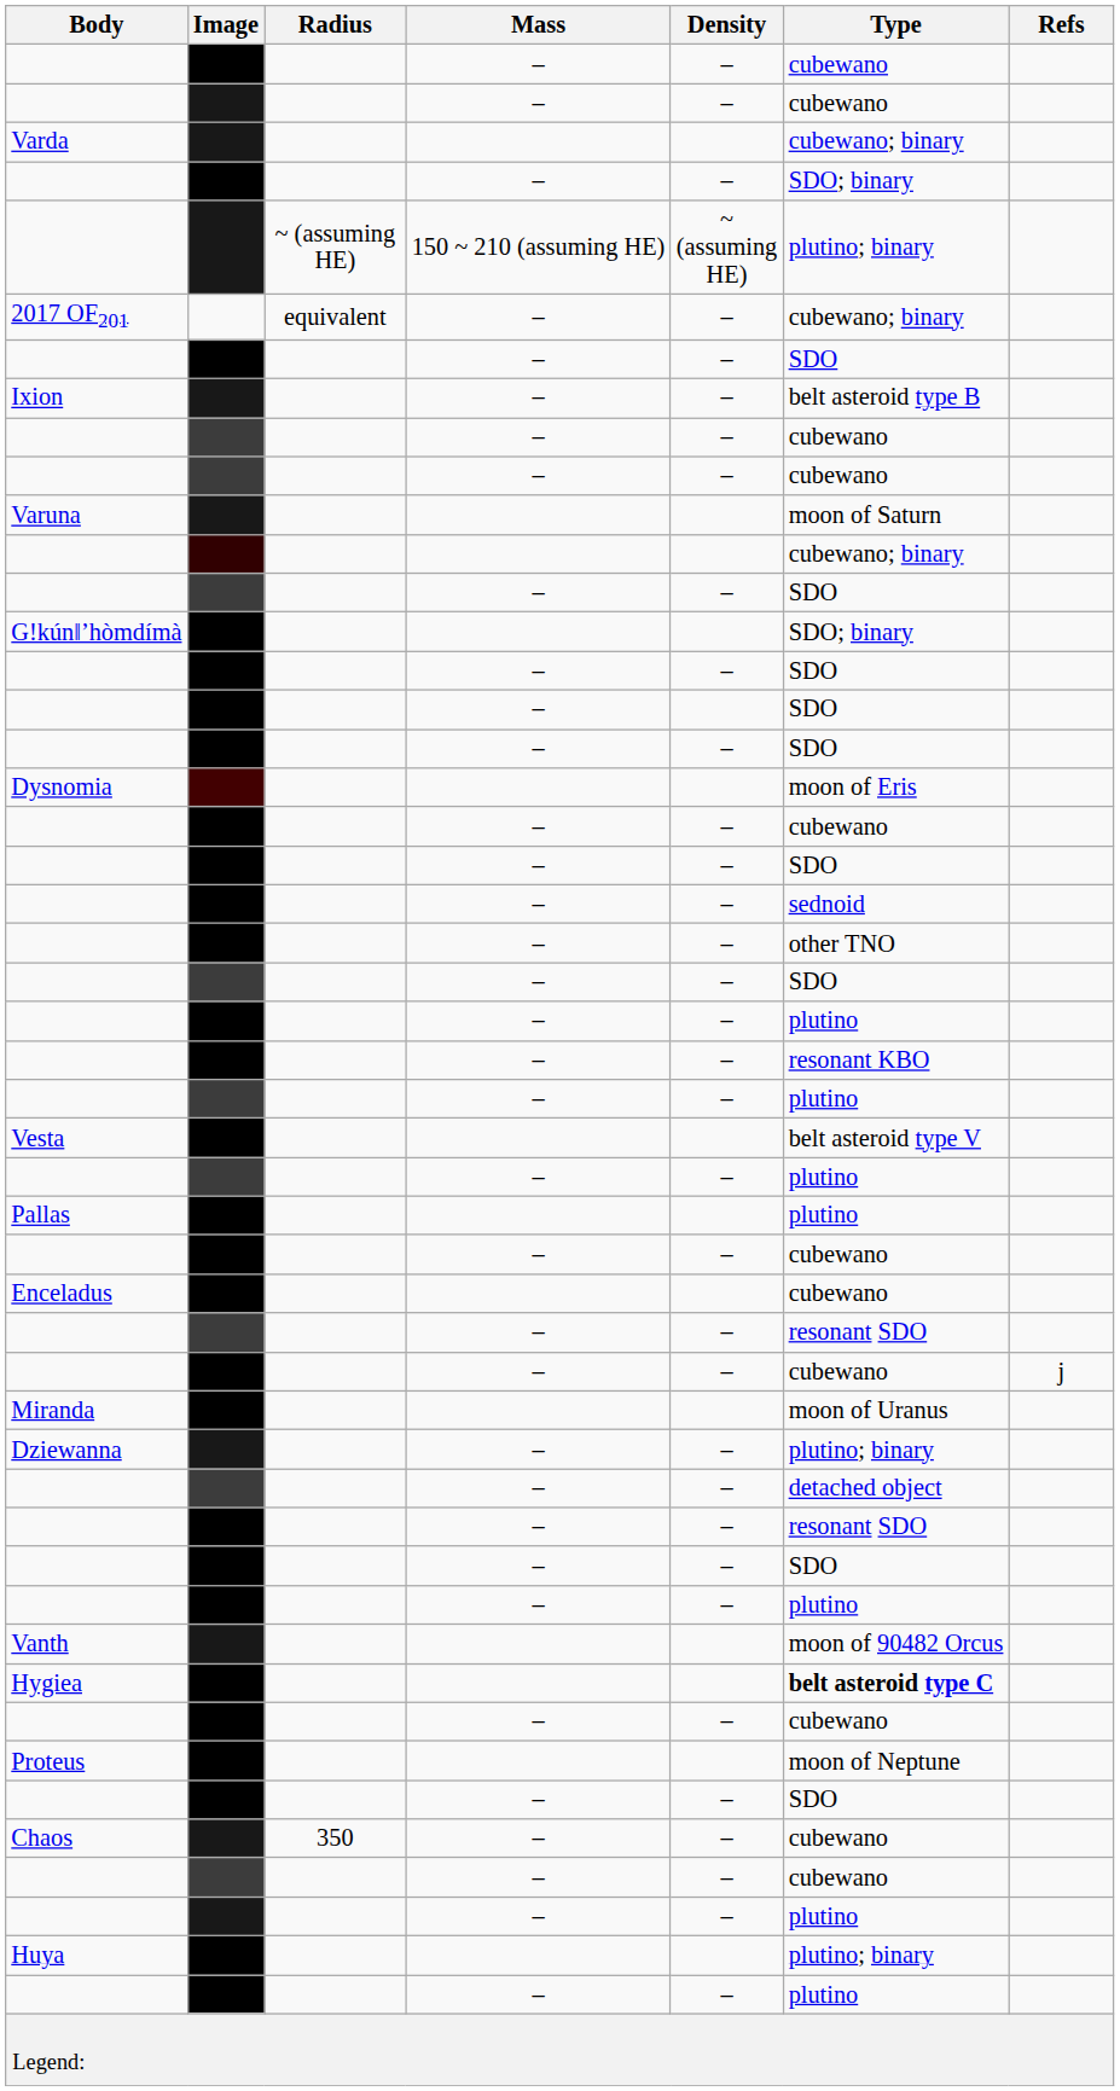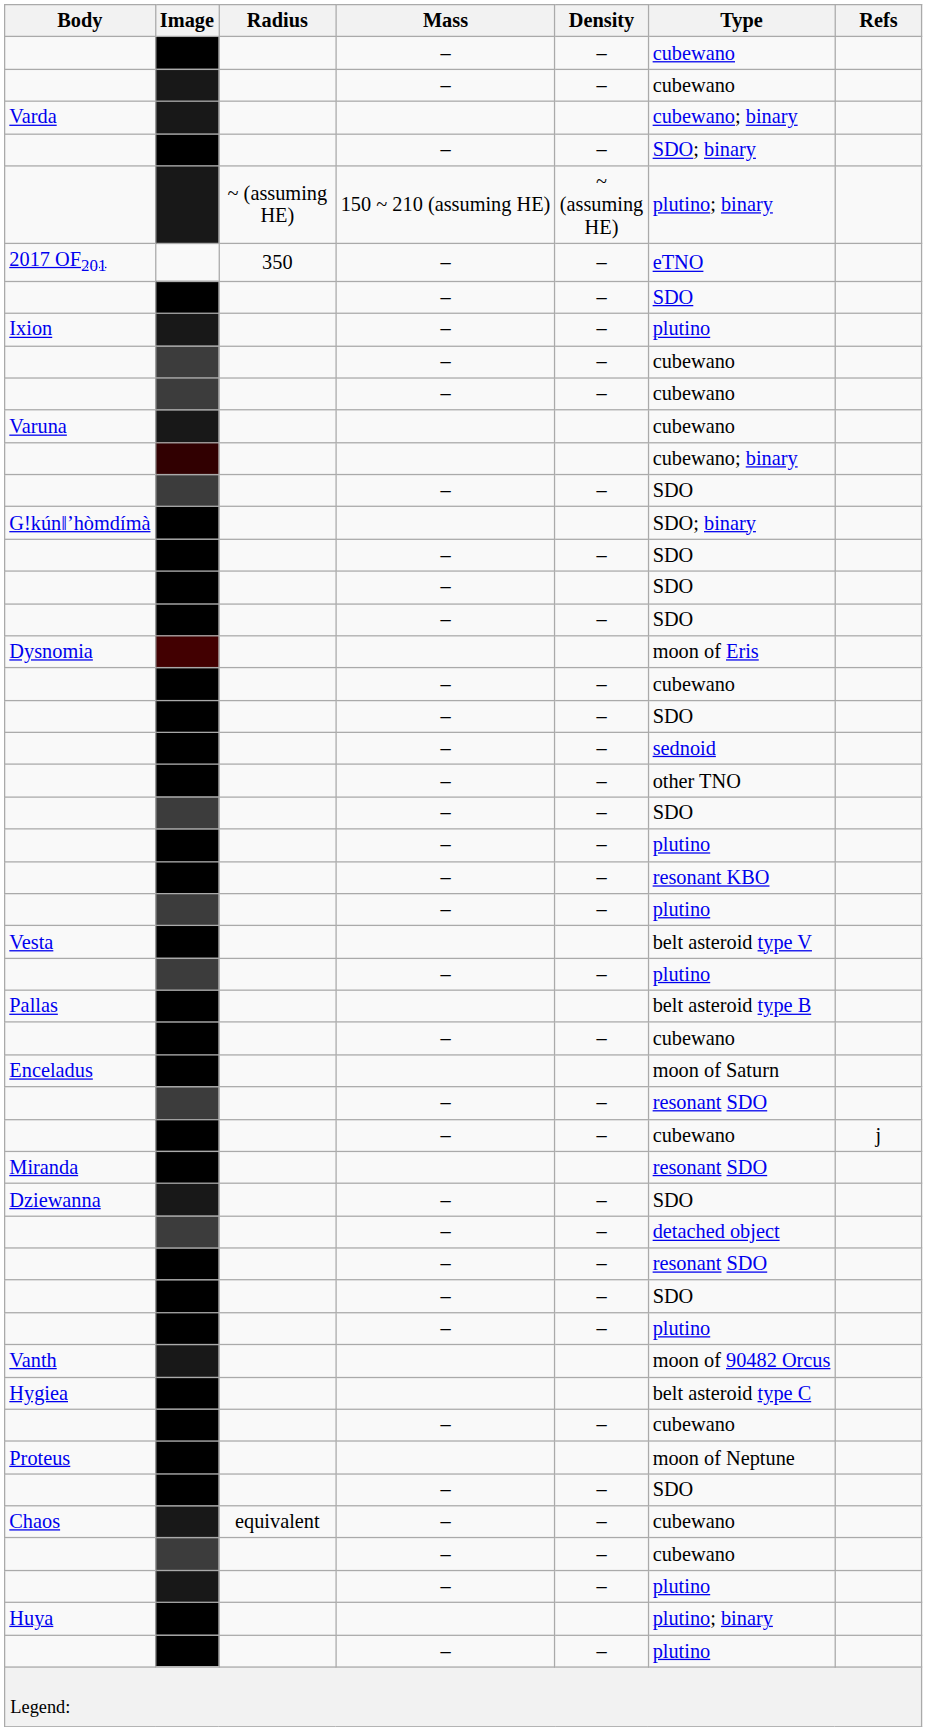 <table class="wikitable sortable sticky-header-multi">
 <tr>
 <th style="font-weight:normal; width:110px;"><strong>Body</strong></th>
 <th class="unsortable">Image</th>
 <th data-sort- type="number"  style="width:85px; font-weight:normal;"><strong>Radius</strong><br><strong></strong></th>
 <th data-sort-type="number" vkwidth=75>Mass<br></th>
 <th data-sort- type="number" style="width:65px;">Density<br></th>
 <th>Type</th>
 <th class="unsortable" style="width: 3.8em; text-align: center;">Refs<br><em></em></th>
 </tr>
 <tr>
 <td><br></td>
 <td bgcolor=black></td>
 <td align=center></td>
 <td align=center>–</td>
 <td align=center>–</td>
 <td><a href='#'>cubewano</a></td>
 <td align=center></td>
 </tr>
 <tr>
 <td><br></td>
 <td style="background:#181818;"></td>
 <td align=center></td>
 <td align=center>–</td>
 <td align=center>–</td>
 <td>cubewano</td>
 <td align=center></td>
 </tr>
 <tr>
 <td><a href='#'>Varda</a><br></td>
 <td style="background:#181818;"></td>
 <td align=center></td>
 <td align=center></td>
 <td align=center></td>
 <td><a href='#'>cubewano</a>; <a href='#'>binary</a></td>
 <td align=center></td>
 </tr>
 <tr>
 <td><br></td>
 <td bgcolor=black></td>
 <td align=center></td>
 <td align=center>–</td>
 <td align=center>–</td>
 <td><a href='#'>SDO</a>; <a href='#'>binary</a></td>
 <td align=center></td>
 </tr>
 <tr>
 <td><br></td>
 <td style="background:#181818;"></td>
 <td align=center> ~  (assuming HE)</td>
 <td align=center>150 ~ 210 (assuming HE)</td>
 <td align=center> ~  (assuming HE)</td>
 <td><a href='#'>plutino</a>; <a href='#'>binary</a></td>
 <td align=center></td>
 </tr>
 <tr>
 <td><a href='#'>2017 OF<sub>201</sub></a></td>
 <td></td>
-<td align=center> equivalent</td>
+<td align="center">350</td>
 <td align="center">–</td>
 <td align="center">–</td>
-<td>cubewano; <a href='#'>binary</a></td>
+<td><a href='#'>eTNO</a></td>
 <td align="center"></td>
 </tr>
 <tr>
 <td></td>
 <td bgcolor=black></td>
 <td align=center></td>
 <td align=center>–</td>
 <td align=center>–</td>
 <td><a href='#'>SDO</a></td>
 <td align=center></td>
 </tr>
 <tr>
 <td><a href='#'>Ixion</a><br></td>
 <td style="background:#181818;"></td>
 <td align=center></td>
 <td align=center>–</td>
 <td align=center>–</td>
-<td>belt asteroid <a href='#'>type B</a></td>
+<td><a href='#'>plutino</a></td>
 <td align=center></td>
 </tr>
 <tr>
 <td><br></td>
 <td style="background:#3c3c3c;"></td>
 <td align=center></td>
 <td align=center>–</td>
 <td align=center>–</td>
 <td>cubewano</td>
 <td align=center></td>
 </tr>
 <tr>
 <td><br></td>
 <td style="background:#3c3c3c;"></td>
 <td align=center></td>
 <td align=center>–</td>
 <td align=center>–</td>
 <td>cubewano</td>
 <td align=center></td>
 </tr>
 <tr>
 <td><a href='#'>Varuna</a><br></td>
 <td style="background:#181818;"></td>
 <td align=center></td>
 <td align=center></td>
 <td align=center></td>
-<td>moon of Saturn</td>
+<td>cubewano</td>
 <td align=center></td>
 </tr>
 <tr>
 <td><br></td>
 <td style="background:#310001;"></td>
 <td align=center></td>
 <td align=center></td>
 <td align=center></td>
 <td>cubewano; <a href='#'>binary</a></td>
 <td align=center></td>
 </tr>
 <tr>
 <td><br></td>
 <td style="background:#3c3c3c;"></td>
 <td align=center></td>
 <td align=center>–</td>
 <td align=center>–</td>
 <td>SDO</td>
 <td align=center></td>
 </tr>
 <tr>
 <td><a href='#'>Gǃkúnǁʼhòmdímà</a><br></td>
 <td bgcolor=black></td>
 <td align=center></td>
 <td align=center></td>
 <td align=center></td>
 <td>SDO; <a href='#'>binary</a></td>
 <td align=center></td>
 </tr>
 <tr>
 <td></td>
 <td bgcolor="black"></td>
 <td align="center"></td>
 <td align="center">–</td>
 <td align="center">–</td>
 <td>SDO</td>
 <td align="center"></td>
 </tr>
 <tr>
 <td><br></td>
 <td bgcolor=black></td>
 <td align=center></td>
 <td align=center>–</td>
 <td align=center></td>
 <td>SDO</td>
 <td align=center></td>
 </tr>
 <tr>
 <td><br></td>
 <td bgcolor=black></td>
 <td align=center></td>
 <td align=center>–</td>
 <td align=center>–</td>
 <td>SDO</td>
 <td align=center></td>
 </tr>
 <tr>
 <td><a href='#'>Dysnomia</a><br></td>
 <td style="background:#420001;"></td>
 <td align=center></td>
 <td align=center></td>
 <td align=center></td>
 <td>moon of <a href='#'>Eris</a></td>
 <td align=center></td>
 </tr>
 <tr>
 <td><br></td>
 <td bgcolor=black></td>
 <td align=center></td>
 <td align=center>–</td>
 <td align=center>–</td>
 <td>cubewano</td>
 <td align=center></td>
 </tr>
 <tr>
 <td><br></td>
 <td bgcolor=black></td>
 <td align=center></td>
 <td align=center>–</td>
 <td align=center>–</td>
 <td>SDO</td>
 <td align=center></td>
 </tr>
 <tr>
 <td></td>
 <td bgcolor=black></td>
 <td align=center></td>
 <td align=center>–</td>
 <td align=center>–</td>
 <td><a href='#'>sednoid</a></td>
 <td align=center></td>
 </tr>
 <tr>
 <td><br></td>
 <td bgcolor=black></td>
 <td align=center></td>
 <td align=center>–</td>
 <td align=center>–</td>
 <td>other TNO</td>
 <td align=center></td>
 </tr>
 <tr>
 <td><br></td>
 <td style="background:#3c3c3c;"></td>
 <td align=center></td>
 <td align=center>–</td>
 <td align=center>–</td>
 <td>SDO</td>
 <td align=center></td>
 </tr>
 <tr>
 <td><br></td>
 <td bgcolor=black></td>
 <td align=center></td>
 <td align=center>–</td>
 <td align=center>–</td>
 <td><a href='#'>plutino</a></td>
 <td align=center></td>
 </tr>
 <tr>
 <td><br></td>
 <td bgcolor=black></td>
 <td align=center></td>
 <td align=center>–</td>
 <td align=center>–</td>
 <td><a href='#'>resonant KBO</a> </td>
 <td align=center></td>
 </tr>
 <tr>
 <td><br></td>
 <td style="background:#3c3c3c;"></td>
 <td align=center></td>
 <td align=center>–</td>
 <td align=center>–</td>
 <td><a href='#'>plutino</a></td>
 <td align=center></td>
 </tr>
 <tr>
 <td><a href='#'>Vesta</a><br></td>
 <td bgcolor=black></td>
 <td align=center></td>
 <td align=center></td>
 <td align=center></td>
 <td>belt asteroid <a href='#'>type V</a></td>
 <td align=center></td>
 </tr>
 <tr>
 <td><br></td>
 <td style="background:#3c3c3c;"></td>
 <td align=center></td>
 <td align=center>–</td>
 <td align=center>–</td>
 <td><a href='#'>plutino</a></td>
 <td align=center></td>
 </tr>
 <tr>
 <td><a href='#'>Pallas</a><br></td>
 <td bgcolor=black></td>
 <td align=center></td>
 <td align=center></td>
 <td align=center></td>
-<td><a href='#'>plutino</a></td>
+<td>belt asteroid <a href='#'>type B</a></td>
 <td align=center></td>
 </tr>
 <tr>
 <td><br></td>
 <td bgcolor=black></td>
 <td align=center></td>
 <td align=center>–</td>
 <td align=center>–</td>
 <td>cubewano</td>
 <td align=center></td>
 </tr>
 <tr>
 <td><a href='#'>Enceladus</a><br></td>
 <td bgcolor=black></td>
 <td align=center></td>
 <td align=center></td>
 <td align=center></td>
-<td>cubewano</td>
+<td>moon of Saturn</td>
 <td align=center></td>
 </tr>
 <tr>
 <td><br></td>
 <td style="background:#3c3c3c;"></td>
 <td align=center></td>
 <td align=center>–</td>
 <td align=center>–</td>
 <td><a href='#'>resonant</a> <a href='#'>SDO</a> </td>
 <td align=center></td>
 </tr>
 <tr>
 <td><br></td>
 <td bgcolor=black></td>
 <td align=center></td>
 <td align=center>–</td>
 <td align=center>–</td>
 <td>cubewano</td>
 <td align=center>j</td>
 </tr>
 <tr>
 <td><a href='#'>Miranda</a><br></td>
 <td bgcolor=black></td>
 <td align=center></td>
 <td align=center></td>
 <td align=center></td>
-<td>moon of Uranus</td>
+<td><a href='#'>resonant</a> <a href='#'>SDO</a> </td>
 <td align=center></td>
 </tr>
 <tr>
 <td><a href='#'>Dziewanna</a><br></td>
 <td style="background:#181818;"></td>
 <td align=center></td>
 <td align=center>–</td>
 <td align=center>–</td>
-<td><a href='#'>plutino</a>; <a href='#'>binary</a></td>
+<td>SDO</td>
 <td align=center></td>
 </tr>
 <tr>
 <td><br></td>
 <td style="background:#3c3c3c;"></td>
 <td align=center></td>
 <td align=center>–</td>
 <td align=center>–</td>
 <td><a href='#'>detached object</a></td>
 <td align=center></td>
 </tr>
 <tr>
 <td> <br></td>
 <td bgcolor=black></td>
 <td align=center></td>
 <td align=center>–</td>
 <td align=center>–</td>
 <td><a href='#'>resonant</a> <a href='#'>SDO</a> </td>
 <td align=center></td>
 </tr>
 <tr>
 <td><br></td>
 <td bgcolor=black></td>
 <td align=center></td>
 <td align=center>–</td>
 <td align=center>–</td>
 <td>SDO</td>
 <td align=center></td>
 </tr>
 <tr>
 <td><br></td>
 <td bgcolor=black></td>
 <td align=center></td>
 <td align=center>–</td>
 <td align=center>–</td>
 <td><a href='#'>plutino</a></td>
 <td align=center></td>
 </tr>
 <tr>
 <td><a href='#'>Vanth</a><br></td>
 <td style="background:#181818;"></td>
 <td align=center></td>
 <td align=center></td>
 <td align=center></td>
 <td>moon of <a href='#'>90482 Orcus</a></td>
 <td align=center></td>
 </tr>
 <tr>
 <td><a href='#'>Hygiea</a><br></td>
 <td bgcolor=black></td>
 <td align=center></td>
 <td align=center></td>
 <td align=center></td>
-<td><strong>belt asteroid <a href='#'>type C</a></strong></td>
+<td>belt asteroid <a href='#'>type C</a></td>
 <td align=center></td>
 </tr>
 <tr>
 <td><br></td>
 <td bgcolor=black></td>
 <td align=center></td>
 <td align=center>–</td>
 <td align=center>–</td>
 <td>cubewano</td>
 <td align=center></td>
 </tr>
 <tr>
 <td><a href='#'>Proteus</a><br></td>
 <td bgcolor=black></td>
 <td align=center></td>
 <td align=center></td>
 <td align=center></td>
 <td>moon of Neptune</td>
 <td align=center></td>
 </tr>
 <tr>
 <td><br></td>
 <td bgcolor=black></td>
 <td align=center></td>
 <td align=center>–</td>
 <td align=center>–</td>
 <td>SDO</td>
 <td align=center></td>
 </tr>
 <tr>
 <td><a href='#'>Chaos</a><br></td>
 <td bgcolor=#181818></td>
-<td align="center">350</td>
+<td align=center> equivalent</td>
 <td align=center>–</td>
 <td align=center>–</td>
 <td>cubewano</td>
 <td align=center></td>
 </tr>
 <tr>
 <td><br></td>
 <td style="background:#3c3c3c;"></td>
 <td align=center></td>
 <td align=center>–</td>
 <td align=center>–</td>
 <td>cubewano</td>
 <td align=center></td>
 </tr>
 <tr>
 <td><br></td>
 <td bgcolor=#181818></td>
 <td align=center></td>
 <td align=center>–</td>
 <td align=center>–</td>
 <td><a href='#'>plutino</a></td>
 <td align=center></td>
 </tr>
 <tr>
 <td><a href='#'>Huya</a><br></td>
 <td bgcolor=black></td>
 <td align=center></td>
 <td align=center></td>
 <td align=center></td>
 <td><a href='#'>plutino</a>; <a href='#'>binary</a></td>
 <td align=center></td>
 </tr>
 <tr>
 <td><br></td>
 <td bgcolor=black></td>
 <td align=center></td>
 <td align=center>–</td>
 <td align=center>–</td>
 <td><a href='#'>plutino</a></td>
 <td align=center></td>
 </tr>
 <tr>
 <th colspan=14 style="font-size: 0.9em; font-weight: normal; text-align: left; padding: 6px 4px"><br>Legend:</th>
 </tr>
 </table>
